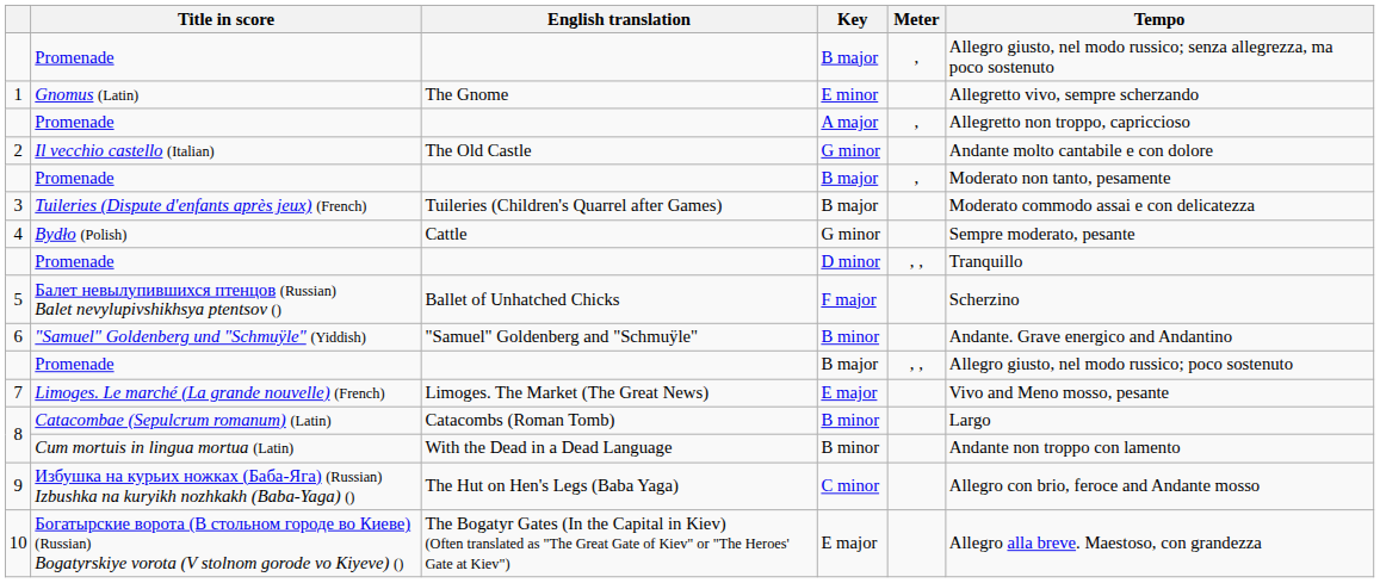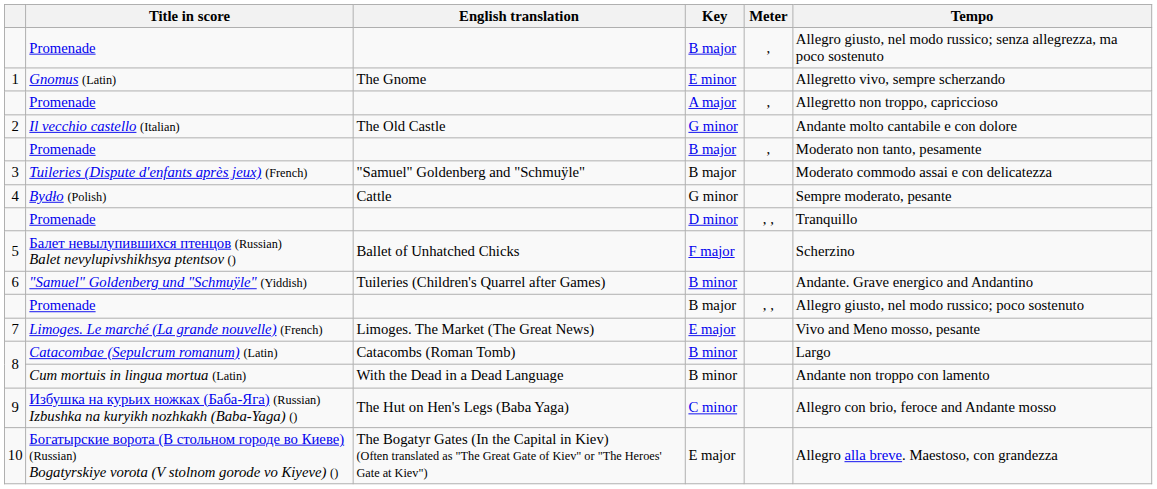 <table class="wikitable">
 <tr>
 <th></th>
 <th>Title in score</th>
 <th>English translation</th>
 <th style="width: 57px;">Key</th>
 <th style="width: 45px;">Meter</th>
 <th>Tempo</th>
 </tr>
 <tr>
 <td></td>
 <td><a href='#'>Promenade</a></td>
 <td></td>
 <td><a href='#'>B major</a></td>
 <td align="center">, </td>
 <td>Allegro giusto, nel modo russico; senza allegrezza, ma poco sostenuto</td>
 </tr>
 <tr>
 <td align="center">1</td>
 <td><em><a href='#'>Gnomus</a></em> <small>(Latin)</small></td>
 <td>The Gnome</td>
 <td><a href='#'>E minor</a></td>
 <td align="center"></td>
 <td>Allegretto vivo, sempre scherzando</td>
 </tr>
 <tr>
 <td></td>
 <td><a href='#'>Promenade</a></td>
 <td></td>
 <td><a href='#'>A major</a></td>
 <td align="center">, </td>
 <td>Allegretto non troppo, capriccioso</td>
 </tr>
 <tr>
 <td align="center">2</td>
 <td><em><a href='#'>Il vecchio castello</a></em> <small>(Italian)</small></td>
 <td>The Old Castle</td>
 <td><a href='#'>G minor</a></td>
 <td align="center"></td>
 <td>Andante molto cantabile e con dolore</td>
 </tr>
 <tr>
 <td></td>
 <td><a href='#'>Promenade</a></td>
 <td></td>
 <td><a href='#'>B major</a></td>
 <td align="center">, </td>
 <td>Moderato non tanto, pesamente</td>
 </tr>
 <tr>
 <td align="center">3</td>
 <td><em><a href='#'>Tuileries (Dispute d'enfants après jeux)</a></em> <small>(French)</small></td>
-<td>Tuileries (Children's Quarrel after Games)</td>
+<td>"Samuel" Goldenberg and "Schmuÿle"</td>
 <td>B major</td>
 <td align="center"></td>
 <td>Moderato commodo assai e con delicatezza</td>
 </tr>
 <tr>
 <td align="center">4</td>
 <td><em><a href='#'>Bydło</a></em> <small>(Polish)</small></td>
 <td>Cattle</td>
 <td>G minor</td>
 <td align="center"></td>
 <td>Sempre moderato, pesante</td>
 </tr>
 <tr>
 <td></td>
 <td><a href='#'>Promenade</a></td>
 <td></td>
 <td><a href='#'>D minor</a></td>
 <td align="center">, , </td>
 <td>Tranquillo</td>
 </tr>
 <tr>
 <td align="center">5</td>
 <td><a href='#'>Балет невылупившихся птенцов</a> <small>(Russian)</small><br><em>Balet nevylupivshikhsya ptentsov</em> <small>()</small></td>
 <td>Ballet of Unhatched Chicks</td>
 <td><a href='#'>F major</a></td>
 <td align="center"></td>
 <td>Scherzino</td>
 </tr>
 <tr>
 <td align="center">6</td>
 <td><em><a href='#'>"Samuel" Goldenberg und "Schmuÿle"</a></em> <small>(Yiddish)</small></td>
-<td>"Samuel" Goldenberg and "Schmuÿle"</td>
+<td>Tuileries (Children's Quarrel after Games)</td>
 <td><a href='#'>B minor</a></td>
 <td align="center"></td>
 <td>Andante. Grave energico and Andantino</td>
 </tr>
 <tr>
 <td></td>
 <td><a href='#'>Promenade</a></td>
 <td></td>
 <td>B major</td>
 <td align="center">, , </td>
 <td>Allegro giusto, nel modo russico; poco sostenuto</td>
 </tr>
 <tr>
 <td align="center">7</td>
 <td><em><a href='#'>Limoges. Le marché (La grande nouvelle)</a></em> <small>(French)</small></td>
 <td>Limoges. The Market (The Great News)</td>
 <td><a href='#'>E major</a></td>
 <td align="center"></td>
 <td>Vivo and Meno mosso, pesante</td>
 </tr>
 <tr>
 <td rowspan="2" align="center">8</td>
 <td><em><a href='#'>Catacombae (Sepulcrum romanum)</a></em> <small>(Latin)</small></td>
 <td>Catacombs (Roman Tomb)</td>
 <td><a href='#'>B minor</a></td>
 <td align="center"></td>
 <td>Largo</td>
 </tr>
 <tr>
 <td><em>Cum mortuis in lingua mortua</em> <small>(Latin)</small></td>
 <td>With the Dead in a Dead Language</td>
 <td>B minor</td>
 <td align="center"></td>
 <td>Andante non troppo con lamento</td>
 </tr>
 <tr>
 <td align="center">9</td>
 <td><a href='#'>Избушка на курьих ножках (Баба-Яга)</a> <small>(Russian)</small><br><em>Izbushka na kuryikh nozhkakh (Baba-Yaga)</em> <small>()</small></td>
 <td>The Hut on Hen's Legs (Baba Yaga)</td>
 <td><a href='#'>C minor</a></td>
 <td align="center"></td>
 <td>Allegro con brio, feroce and Andante mosso</td>
 </tr>
 <tr>
 <td align="center">10</td>
 <td><a href='#'>Богатырские ворота (В стольном городе во Киеве)</a> <small>(Russian)</small><br><em>Bogatyrskiye vorota (V stolnom gorode vo Kiyeve)</em> <small>()</small></td>
 <td>The Bogatyr Gates (In the Capital in Kiev)<br><small>(Often translated as "The Great Gate of Kiev" or "The Heroes' Gate at Kiev")</small></td>
 <td>E major</td>
 <td align="center"></td>
 <td>Allegro <a href='#'>alla breve</a>. Maestoso, con grandezza</td>
 </tr>
 </table>
